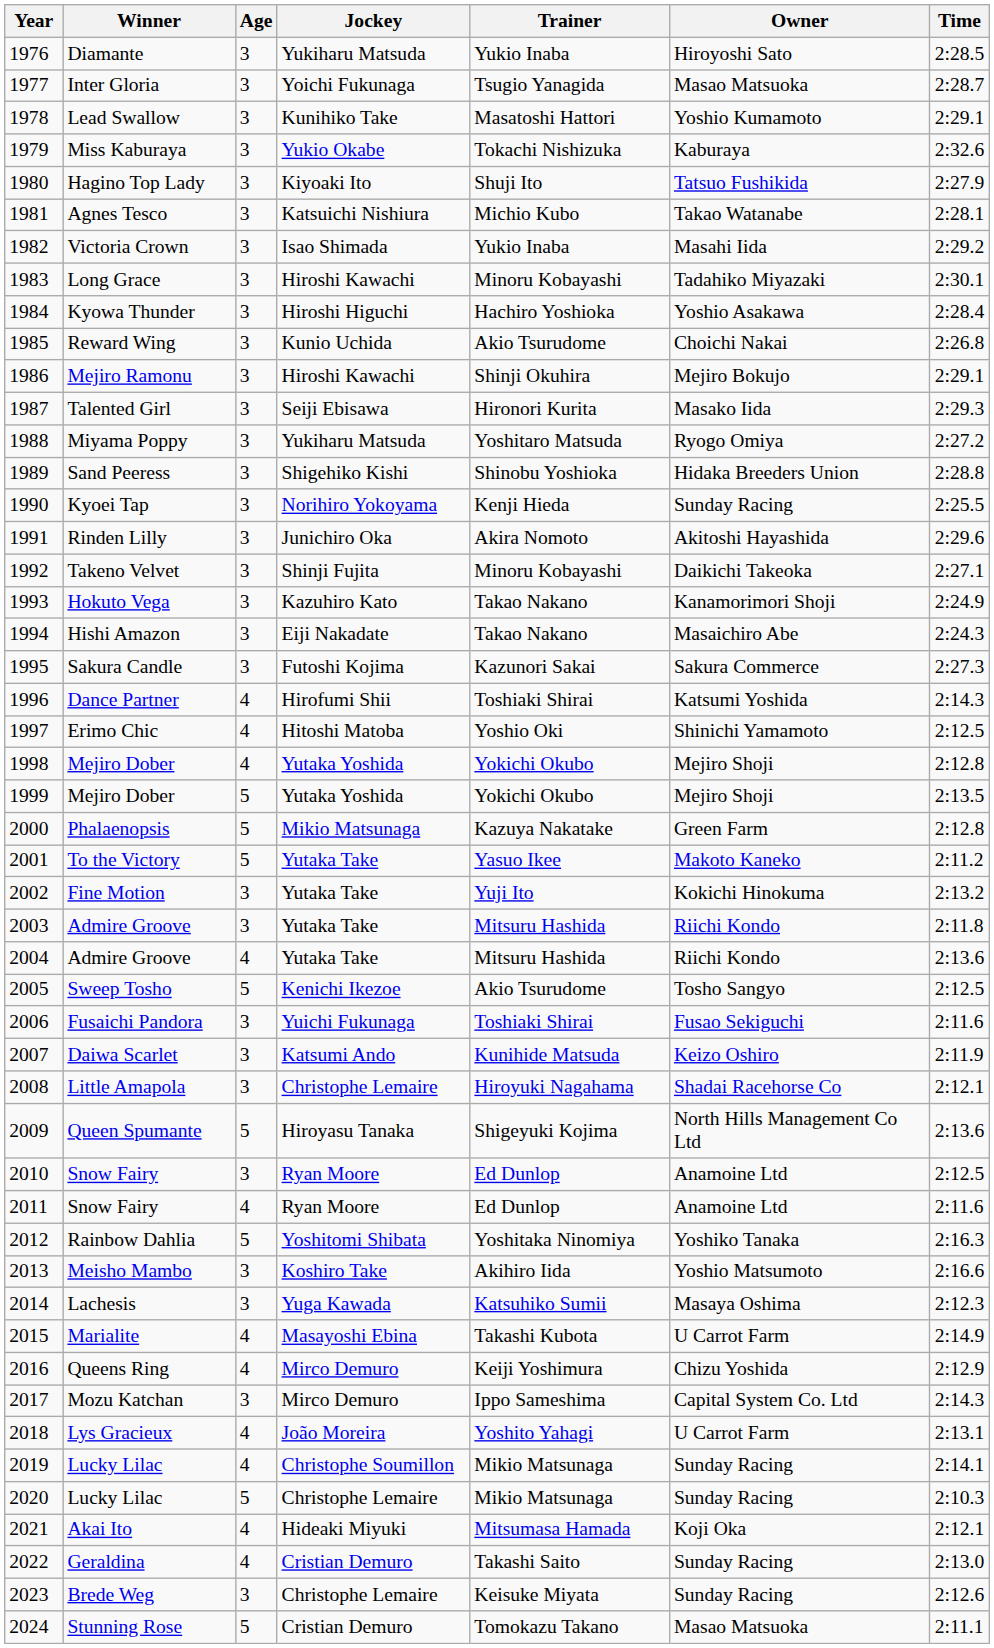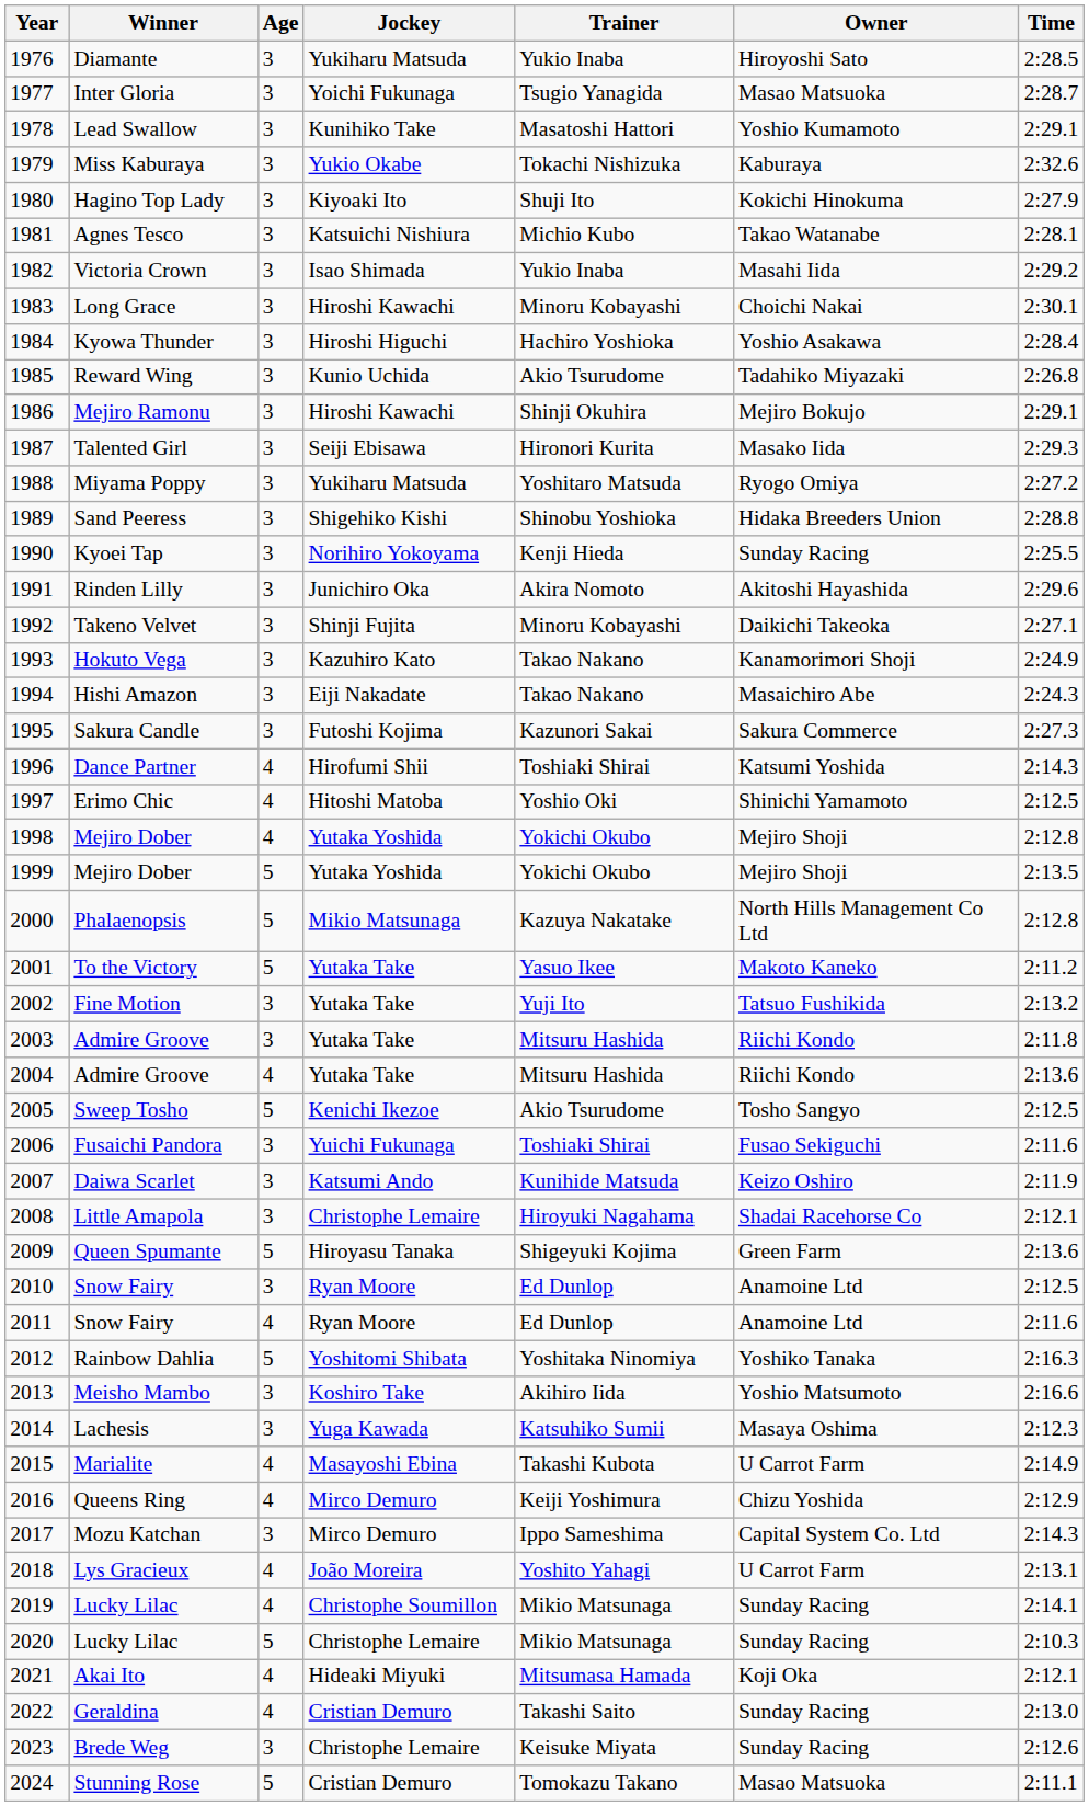 <table class="wikitable sortable" style="font-size:90%">
 <tr>
 <th width="36px">Year<br></th>
 <th width="120px">Winner<br></th>
 <th>Age<br></th>
 <th width="135px">Jockey<br></th>
 <th width="140px">Trainer<br></th>
 <th width="185px">Owner<br></th>
 <th>Time<br></th>
 </tr>
 <tr>
 <td>1976</td>
 <td>Diamante</td>
 <td>3</td>
 <td>Yukiharu Matsuda</td>
 <td>Yukio Inaba</td>
 <td>Hiroyoshi Sato</td>
 <td>2:28.5</td>
 </tr>
 <tr>
 <td>1977</td>
 <td>Inter Gloria</td>
 <td>3</td>
 <td>Yoichi Fukunaga</td>
 <td>Tsugio Yanagida</td>
 <td>Masao Matsuoka</td>
 <td>2:28.7</td>
 </tr>
 <tr>
 <td>1978</td>
 <td>Lead Swallow</td>
 <td>3</td>
 <td>Kunihiko Take</td>
 <td>Masatoshi Hattori</td>
 <td>Yoshio Kumamoto</td>
 <td>2:29.1</td>
 </tr>
 <tr>
 <td>1979</td>
 <td>Miss Kaburaya</td>
 <td>3</td>
 <td><a href='#'>Yukio Okabe</a></td>
 <td>Tokachi Nishizuka</td>
 <td>Kaburaya</td>
 <td>2:32.6</td>
 </tr>
 <tr>
 <td>1980</td>
 <td>Hagino Top Lady</td>
 <td>3</td>
 <td>Kiyoaki Ito</td>
 <td>Shuji Ito</td>
-<td><a href='#'>Tatsuo Fushikida</a></td>
+<td>Kokichi Hinokuma</td>
 <td>2:27.9</td>
 </tr>
 <tr>
 <td>1981</td>
 <td>Agnes Tesco</td>
 <td>3</td>
 <td>Katsuichi Nishiura</td>
 <td>Michio Kubo</td>
 <td>Takao Watanabe</td>
 <td>2:28.1</td>
 </tr>
 <tr>
 <td>1982</td>
 <td>Victoria Crown</td>
 <td>3</td>
 <td>Isao Shimada</td>
 <td>Yukio Inaba</td>
 <td>Masahi Iida</td>
 <td>2:29.2</td>
 </tr>
 <tr>
 <td>1983</td>
 <td>Long Grace</td>
 <td>3</td>
 <td>Hiroshi Kawachi</td>
 <td>Minoru Kobayashi</td>
-<td>Tadahiko Miyazaki</td>
+<td>Choichi Nakai</td>
 <td>2:30.1</td>
 </tr>
 <tr>
 <td>1984</td>
 <td>Kyowa Thunder</td>
 <td>3</td>
 <td>Hiroshi Higuchi</td>
 <td>Hachiro Yoshioka</td>
 <td>Yoshio Asakawa</td>
 <td>2:28.4</td>
 </tr>
 <tr>
 <td>1985</td>
 <td>Reward Wing</td>
 <td>3</td>
 <td>Kunio Uchida</td>
 <td>Akio Tsurudome</td>
-<td>Choichi Nakai</td>
+<td>Tadahiko Miyazaki</td>
 <td>2:26.8</td>
 </tr>
 <tr>
 <td>1986</td>
 <td><a href='#'>Mejiro Ramonu</a></td>
 <td>3</td>
 <td>Hiroshi Kawachi</td>
 <td>Shinji Okuhira</td>
 <td>Mejiro Bokujo</td>
 <td>2:29.1</td>
 </tr>
 <tr>
 <td>1987</td>
 <td>Talented Girl</td>
 <td>3</td>
 <td>Seiji Ebisawa</td>
 <td>Hironori Kurita</td>
 <td>Masako Iida</td>
 <td>2:29.3</td>
 </tr>
 <tr>
 <td>1988</td>
 <td>Miyama Poppy</td>
 <td>3</td>
 <td>Yukiharu Matsuda</td>
 <td>Yoshitaro Matsuda</td>
 <td>Ryogo Omiya</td>
 <td>2:27.2</td>
 </tr>
 <tr>
 <td>1989</td>
 <td>Sand Peeress</td>
 <td>3</td>
 <td>Shigehiko Kishi</td>
 <td>Shinobu Yoshioka</td>
 <td>Hidaka Breeders Union</td>
 <td>2:28.8</td>
 </tr>
 <tr>
 <td>1990</td>
 <td>Kyoei Tap</td>
 <td>3</td>
 <td><a href='#'>Norihiro Yokoyama</a></td>
 <td>Kenji Hieda</td>
 <td>Sunday Racing</td>
 <td>2:25.5</td>
 </tr>
 <tr>
 <td>1991</td>
 <td>Rinden Lilly</td>
 <td>3</td>
 <td>Junichiro Oka</td>
 <td>Akira Nomoto</td>
 <td>Akitoshi Hayashida</td>
 <td>2:29.6</td>
 </tr>
 <tr>
 <td>1992</td>
 <td>Takeno Velvet</td>
 <td>3</td>
 <td>Shinji Fujita</td>
 <td>Minoru Kobayashi</td>
 <td>Daikichi Takeoka</td>
 <td>2:27.1</td>
 </tr>
 <tr>
 <td>1993</td>
 <td><a href='#'>Hokuto Vega</a></td>
 <td>3</td>
 <td>Kazuhiro Kato</td>
 <td>Takao Nakano</td>
 <td>Kanamorimori Shoji</td>
 <td>2:24.9</td>
 </tr>
 <tr>
 <td>1994</td>
 <td>Hishi Amazon</td>
 <td>3</td>
 <td>Eiji Nakadate</td>
 <td>Takao Nakano</td>
 <td>Masaichiro Abe</td>
 <td>2:24.3</td>
 </tr>
 <tr>
 <td>1995</td>
 <td>Sakura Candle</td>
 <td>3</td>
 <td>Futoshi Kojima</td>
 <td>Kazunori Sakai</td>
 <td>Sakura Commerce</td>
 <td>2:27.3</td>
 </tr>
 <tr>
 <td>1996</td>
 <td><a href='#'>Dance Partner</a></td>
 <td>4</td>
 <td>Hirofumi Shii</td>
 <td>Toshiaki Shirai</td>
 <td>Katsumi Yoshida</td>
 <td>2:14.3</td>
 </tr>
 <tr>
 <td>1997</td>
 <td>Erimo Chic</td>
 <td>4</td>
 <td>Hitoshi Matoba</td>
 <td>Yoshio Oki</td>
 <td>Shinichi Yamamoto</td>
 <td>2:12.5</td>
 </tr>
 <tr>
 <td>1998</td>
 <td><a href='#'>Mejiro Dober</a></td>
 <td>4</td>
 <td><a href='#'>Yutaka Yoshida</a></td>
 <td><a href='#'>Yokichi Okubo</a></td>
 <td>Mejiro Shoji</td>
 <td>2:12.8</td>
 </tr>
 <tr>
 <td>1999</td>
 <td>Mejiro Dober</td>
 <td>5</td>
 <td>Yutaka Yoshida</td>
 <td>Yokichi Okubo</td>
 <td>Mejiro Shoji</td>
 <td>2:13.5</td>
 </tr>
 <tr>
 <td>2000</td>
 <td><a href='#'>Phalaenopsis</a></td>
 <td>5</td>
 <td><a href='#'>Mikio Matsunaga</a></td>
 <td>Kazuya Nakatake</td>
-<td>Green Farm</td>
+<td>North Hills Management Co Ltd</td>
 <td>2:12.8</td>
 </tr>
 <tr>
 <td>2001</td>
 <td><a href='#'>To the Victory</a></td>
 <td>5</td>
 <td><a href='#'>Yutaka Take</a></td>
 <td><a href='#'>Yasuo Ikee</a></td>
 <td><a href='#'>Makoto Kaneko</a></td>
 <td>2:11.2</td>
 </tr>
 <tr>
 <td>2002</td>
 <td><a href='#'>Fine Motion</a></td>
 <td>3</td>
 <td>Yutaka Take</td>
 <td><a href='#'>Yuji Ito</a></td>
-<td>Kokichi Hinokuma</td>
+<td><a href='#'>Tatsuo Fushikida</a></td>
 <td>2:13.2</td>
 </tr>
 <tr>
 <td>2003</td>
 <td><a href='#'>Admire Groove</a></td>
 <td>3</td>
 <td>Yutaka Take</td>
 <td><a href='#'>Mitsuru Hashida</a></td>
 <td><a href='#'>Riichi Kondo</a></td>
 <td>2:11.8</td>
 </tr>
 <tr>
 <td>2004</td>
 <td>Admire Groove</td>
 <td>4</td>
 <td>Yutaka Take</td>
 <td>Mitsuru Hashida</td>
 <td>Riichi Kondo</td>
 <td>2:13.6</td>
 </tr>
 <tr>
 <td>2005</td>
 <td><a href='#'>Sweep Tosho</a></td>
 <td>5</td>
 <td><a href='#'>Kenichi Ikezoe</a></td>
 <td>Akio Tsurudome</td>
 <td>Tosho Sangyo</td>
 <td>2:12.5</td>
 </tr>
 <tr>
 <td>2006</td>
 <td><a href='#'>Fusaichi Pandora</a> </td>
 <td>3</td>
 <td><a href='#'>Yuichi Fukunaga</a></td>
 <td><a href='#'>Toshiaki Shirai</a></td>
 <td><a href='#'>Fusao Sekiguchi</a></td>
 <td>2:11.6</td>
 </tr>
 <tr>
 <td>2007</td>
 <td><a href='#'>Daiwa Scarlet</a></td>
 <td>3</td>
 <td><a href='#'>Katsumi Ando</a></td>
 <td><a href='#'>Kunihide Matsuda</a></td>
 <td><a href='#'>Keizo Oshiro</a></td>
 <td>2:11.9</td>
 </tr>
 <tr>
 <td>2008</td>
 <td><a href='#'>Little Amapola</a></td>
 <td>3</td>
 <td><a href='#'>Christophe Lemaire</a></td>
 <td><a href='#'>Hiroyuki Nagahama</a></td>
 <td><a href='#'>Shadai Racehorse Co</a></td>
 <td>2:12.1</td>
 </tr>
 <tr>
 <td>2009</td>
 <td><a href='#'>Queen Spumante</a></td>
 <td>5</td>
 <td>Hiroyasu Tanaka</td>
 <td>Shigeyuki Kojima</td>
-<td>North Hills Management Co Ltd</td>
+<td>Green Farm</td>
 <td>2:13.6</td>
 </tr>
 <tr>
 <td>2010</td>
 <td><a href='#'>Snow Fairy</a></td>
 <td>3</td>
 <td><a href='#'>Ryan Moore</a></td>
 <td><a href='#'>Ed Dunlop</a></td>
 <td>Anamoine Ltd</td>
 <td>2:12.5</td>
 </tr>
 <tr>
 <td>2011</td>
 <td>Snow Fairy</td>
 <td>4</td>
 <td>Ryan Moore</td>
 <td>Ed Dunlop</td>
 <td>Anamoine Ltd</td>
 <td>2:11.6</td>
 </tr>
 <tr>
 <td>2012</td>
 <td>Rainbow Dahlia</td>
 <td>5</td>
 <td><a href='#'>Yoshitomi Shibata</a></td>
 <td>Yoshitaka Ninomiya</td>
 <td>Yoshiko Tanaka</td>
 <td>2:16.3</td>
 </tr>
 <tr>
 <td>2013</td>
 <td><a href='#'>Meisho Mambo</a></td>
 <td>3</td>
 <td><a href='#'>Koshiro Take</a></td>
 <td>Akihiro Iida</td>
 <td>Yoshio Matsumoto</td>
 <td>2:16.6</td>
 </tr>
 <tr>
 <td>2014</td>
 <td>Lachesis</td>
 <td>3</td>
 <td><a href='#'>Yuga Kawada</a></td>
 <td><a href='#'>Katsuhiko Sumii</a></td>
 <td>Masaya Oshima</td>
 <td>2:12.3</td>
 </tr>
 <tr>
 <td>2015</td>
 <td><a href='#'>Marialite</a></td>
 <td>4</td>
 <td><a href='#'>Masayoshi Ebina</a></td>
 <td>Takashi Kubota</td>
 <td>U Carrot Farm</td>
 <td>2:14.9</td>
 </tr>
 <tr>
 <td>2016</td>
 <td>Queens Ring</td>
 <td>4</td>
 <td><a href='#'>Mirco Demuro</a></td>
 <td>Keiji Yoshimura</td>
 <td>Chizu Yoshida</td>
 <td>2:12.9</td>
 </tr>
 <tr>
 <td>2017</td>
 <td>Mozu Katchan</td>
 <td>3</td>
 <td>Mirco Demuro</td>
 <td>Ippo Sameshima</td>
 <td>Capital System Co. Ltd</td>
 <td>2:14.3</td>
 </tr>
 <tr>
 <td>2018</td>
 <td><a href='#'>Lys Gracieux</a></td>
 <td>4</td>
 <td><a href='#'>João Moreira</a></td>
 <td><a href='#'>Yoshito Yahagi</a></td>
 <td>U Carrot Farm</td>
 <td>2:13.1</td>
 </tr>
 <tr>
 <td>2019</td>
 <td><a href='#'>Lucky Lilac</a></td>
 <td>4</td>
 <td><a href='#'>Christophe Soumillon</a></td>
 <td>Mikio Matsunaga</td>
 <td>Sunday Racing</td>
 <td>2:14.1</td>
 </tr>
 <tr>
 <td>2020</td>
 <td>Lucky Lilac </td>
 <td>5</td>
 <td>Christophe Lemaire</td>
 <td>Mikio Matsunaga</td>
 <td>Sunday Racing</td>
 <td>2:10.3</td>
 </tr>
 <tr>
 <td>2021</td>
 <td><a href='#'>Akai Ito</a> </td>
 <td>4</td>
 <td>Hideaki Miyuki</td>
 <td><a href='#'>Mitsumasa Hamada</a></td>
 <td>Koji Oka</td>
 <td>2:12.1</td>
 </tr>
 <tr>
 <td>2022</td>
 <td><a href='#'>Geraldina</a> </td>
 <td>4</td>
 <td><a href='#'>Cristian Demuro</a></td>
 <td>Takashi Saito</td>
 <td>Sunday Racing</td>
 <td>2:13.0</td>
 </tr>
 <tr>
 <td>2023</td>
 <td><a href='#'>Brede Weg</a></td>
 <td>3</td>
 <td>Christophe Lemaire</td>
 <td>Keisuke Miyata</td>
 <td>Sunday Racing</td>
 <td>2:12.6</td>
 </tr>
 <tr>
 <td>2024</td>
 <td><a href='#'>Stunning Rose</a></td>
 <td>5</td>
 <td>Cristian Demuro</td>
 <td>Tomokazu Takano</td>
 <td>Masao Matsuoka</td>
 <td>2:11.1</td>
 </tr>
 </table>
